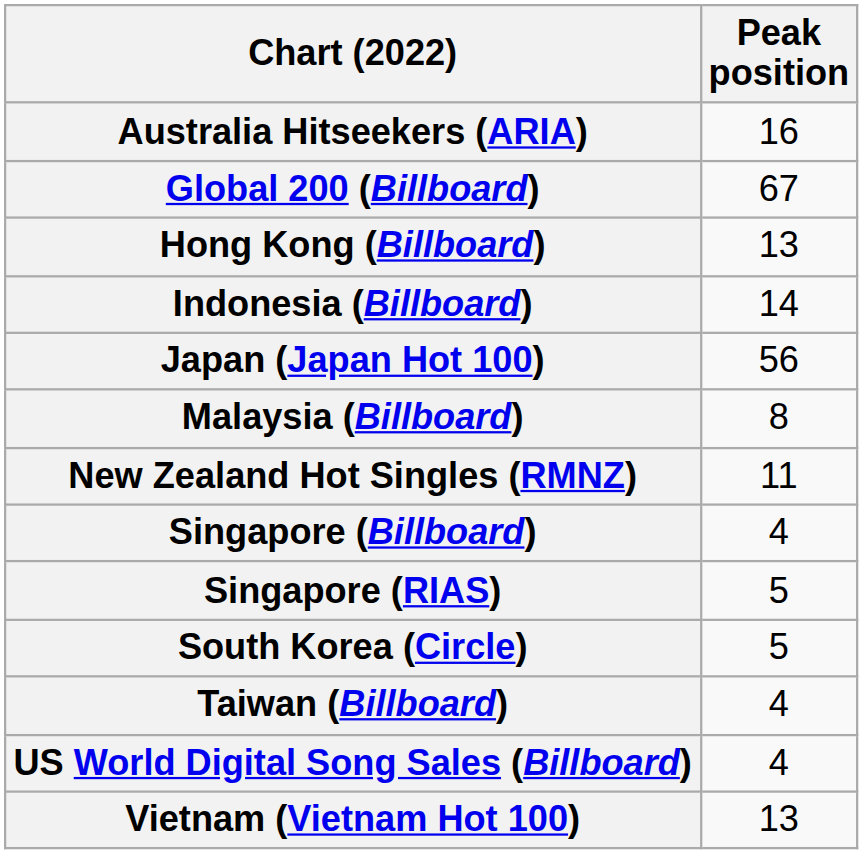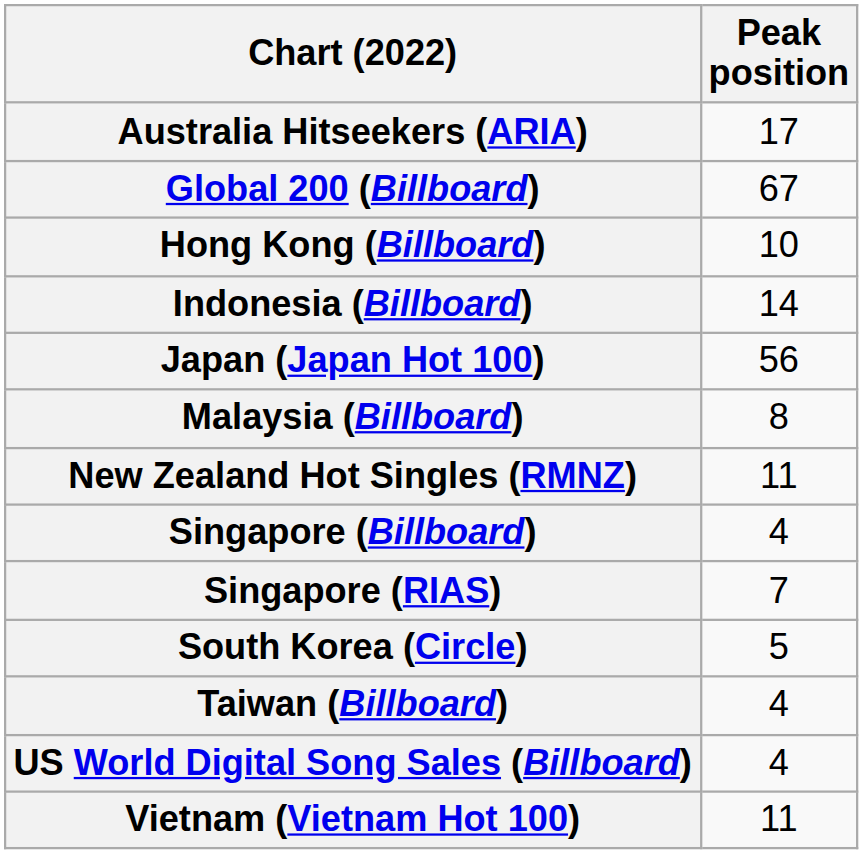 <table class="wikitable sortable plainrowheaders" style="text-align:center">
 <tr>
 <th scope="col">Chart (2022)</th>
 <th scope="col">Peak<br>position</th>
 </tr>
 <tr>
 <th scope="row">Australia Hitseekers (<a href='#'>ARIA</a>)</th>
-<td>16</td>
+<td>17</td>
 </tr>
 <tr>
 <th scope="row"><a href='#'>Global 200</a> (<em><a href='#'>Billboard</a></em>)</th>
 <td>67</td>
 </tr>
 <tr>
 <th scope="row">Hong Kong (<em><a href='#'>Billboard</a></em>)</th>
-<td>13</td>
+<td>10</td>
 </tr>
 <tr>
 <th scope="row">Indonesia (<em><a href='#'>Billboard</a></em>)</th>
 <td>14</td>
 </tr>
 <tr>
 <th scope="row">Japan (<a href='#'>Japan Hot 100</a>)</th>
 <td>56</td>
 </tr>
 <tr>
 <th scope="row">Malaysia (<em><a href='#'>Billboard</a></em>)</th>
 <td>8</td>
 </tr>
 <tr>
 <th scope="row">New Zealand Hot Singles (<a href='#'>RMNZ</a>)</th>
 <td>11</td>
 </tr>
 <tr>
 <th scope="row">Singapore (<em><a href='#'>Billboard</a></em>)</th>
 <td>4</td>
 </tr>
 <tr>
 <th scope="row">Singapore (<a href='#'>RIAS</a>)</th>
-<td>5</td>
+<td>7</td>
 </tr>
 <tr>
 <th scope="row">South Korea (<a href='#'>Circle</a>)</th>
 <td>5</td>
 </tr>
 <tr>
 <th scope="row">Taiwan (<em><a href='#'>Billboard</a></em>)</th>
 <td>4</td>
 </tr>
 <tr>
 <th scope="row">US <a href='#'>World Digital Song Sales</a> (<em><a href='#'>Billboard</a></em>)</th>
 <td>4</td>
 </tr>
 <tr>
 <th scope="row">Vietnam (<a href='#'>Vietnam Hot 100</a>)</th>
-<td>13</td>
+<td>11</td>
 </tr>
 </table>
